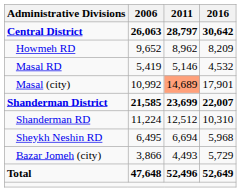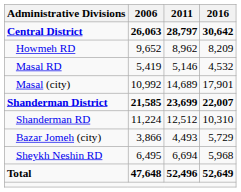 <table class="wikitable">
 <tr>
 <th>Administrative Divisions</th>
 <th>2006</th>
 <th>2011</th>
 <th>2016</th>
 </tr>
 <tr>
 <td><strong><a href='#'>Central District</a></strong></td>
 <td style="text-align: right;"><strong>26,063</strong></td>
 <td style="text-align: right;"><strong>28,797</strong></td>
 <td style="text-align: right;"><strong>30,642</strong></td>
 </tr>
 <tr>
 <td style="padding-left: 1em;"><a href='#'>Howmeh RD</a></td>
 <td style="text-align: right;">9,652</td>
 <td style="text-align: right;">8,962</td>
 <td style="text-align: right;">8,209</td>
 </tr>
 <tr>
 <td style="padding-left: 1em;"><a href='#'>Masal RD</a></td>
 <td style="text-align: right;">5,419</td>
 <td style="text-align: right;">5,146</td>
 <td style="text-align: right;">4,532</td>
 </tr>
 <tr>
 <td style="padding-left: 1em;"><a href='#'>Masal</a> (city)</td>
 <td style="text-align: right;">10,992</td>
-<td style="background: lightsalmon; text-align: right;">14,689</td>
+<td style="text-align: right;">14,689</td>
 <td style="text-align: right;">17,901</td>
 </tr>
 <tr>
 <td><strong><a href='#'>Shanderman District</a></strong></td>
 <td style="text-align: right;"><strong>21,585</strong></td>
 <td style="text-align: right;"><strong>23,699</strong></td>
 <td style="text-align: right;"><strong>22,007</strong></td>
 </tr>
 <tr>
 <td style="padding-left: 1em;"><a href='#'>Shanderman RD</a></td>
 <td style="text-align: right;">11,224</td>
 <td style="text-align: right;">12,512</td>
 <td style="text-align: right;">10,310</td>
 </tr>
 <tr>
+<td style="padding-left: 1em;"><a href='#'>Bazar Jomeh</a> (city)</td>
+<td style="text-align: right;">3,866</td>
+<td style="text-align: right;">4,493</td>
+<td style="text-align: right;">5,729</td>
+</tr>
+<tr>
 <td style="padding-left: 1em;"><a href='#'>Sheykh Neshin RD</a></td>
 <td style="text-align: right;">6,495</td>
 <td style="text-align: right;">6,694</td>
 <td style="text-align: right;">5,968</td>
-</tr>
-<tr>
-<td style="padding-left: 1em;"><a href='#'>Bazar Jomeh</a> (city)</td>
-<td style="text-align: right;">3,866</td>
-<td style="text-align: right;">4,493</td>
-<td style="text-align: right;">5,729</td>
 </tr>
 <tr>
 <td><strong>Total</strong></td>
 <td style="text-align: right;"><strong>47,648</strong></td>
 <td style="text-align: right;"><strong>52,496</strong></td>
 <td style="text-align: right;"><strong>52,649</strong></td>
 </tr>
 <tr>
 <td colspan=4></td>
 </tr>
 </table>
